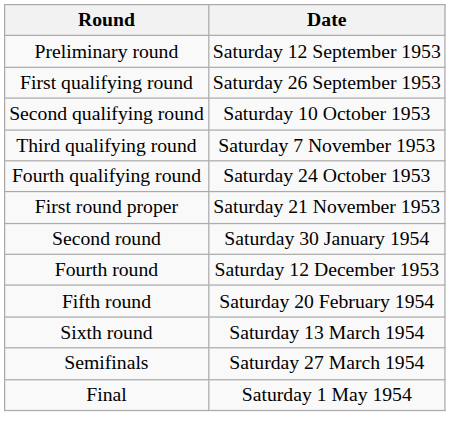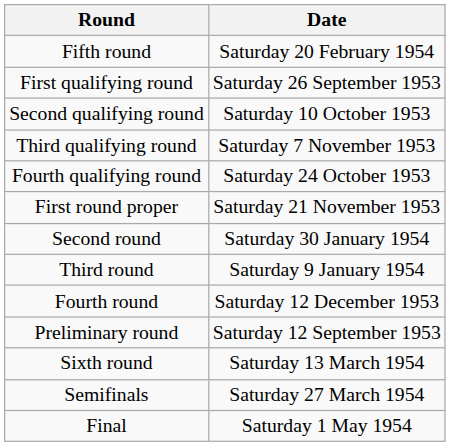 <table class="wikitable" style="text-align: center">
 <tr>
 <th>Round</th>
 <th>Date</th>
 </tr>
 <tr>
-<td>Preliminary round</td>
-<td>Saturday 12 September 1953</td>
+<td>Fifth round</td>
+<td>Saturday 20 February 1954</td>
 </tr>
 <tr>
 <td>First qualifying round</td>
 <td>Saturday 26 September 1953</td>
 </tr>
 <tr>
 <td>Second qualifying round</td>
 <td>Saturday 10 October 1953</td>
 </tr>
 <tr>
 <td>Third qualifying round</td>
 <td>Saturday 7 November 1953</td>
 </tr>
 <tr>
 <td>Fourth qualifying round</td>
 <td>Saturday 24 October 1953</td>
 </tr>
 <tr>
 <td>First round proper</td>
 <td>Saturday 21 November 1953</td>
 </tr>
 <tr>
 <td>Second round</td>
 <td>Saturday 30 January 1954</td>
 </tr>
 <tr>
+<td>Third round</td>
+<td>Saturday 9 January 1954</td>
+</tr>
+<tr>
 <td>Fourth round</td>
 <td>Saturday 12 December 1953</td>
 </tr>
 <tr>
-<td>Fifth round</td>
-<td>Saturday 20 February 1954</td>
+<td>Preliminary round</td>
+<td>Saturday 12 September 1953</td>
 </tr>
 <tr>
 <td>Sixth round</td>
 <td>Saturday 13 March 1954</td>
 </tr>
 <tr>
 <td>Semifinals</td>
 <td>Saturday 27 March 1954</td>
 </tr>
 <tr>
 <td>Final</td>
 <td>Saturday 1 May 1954</td>
 </tr>
 </table>
